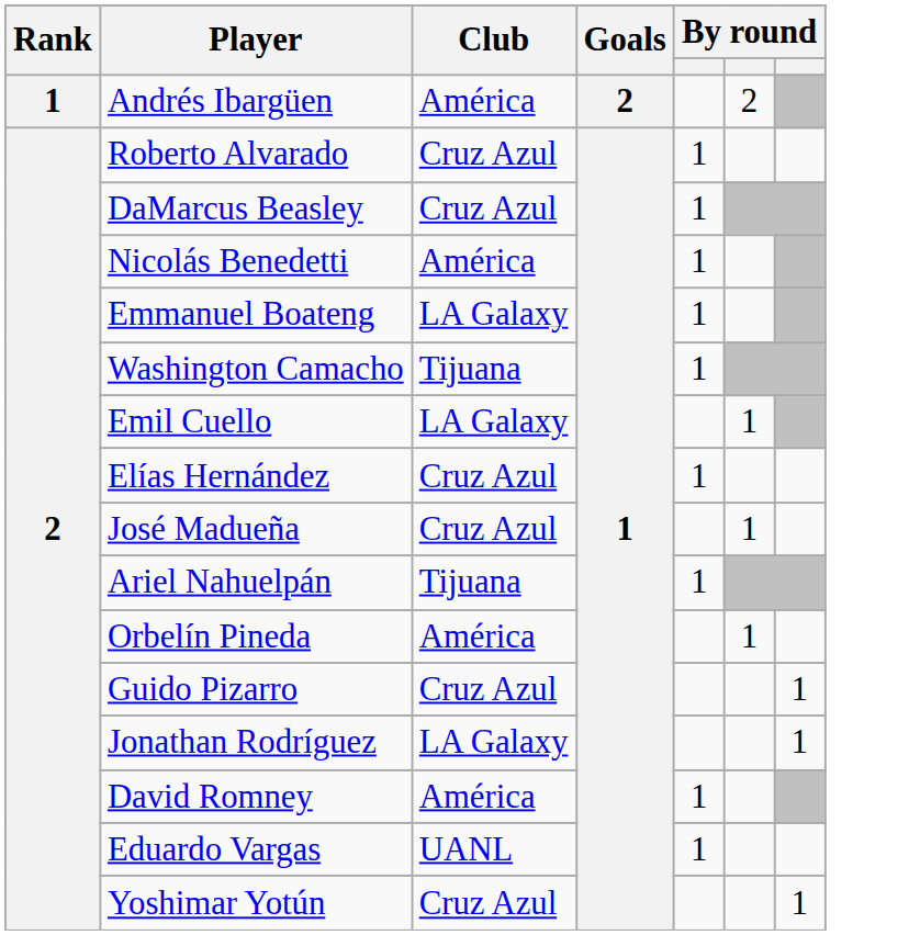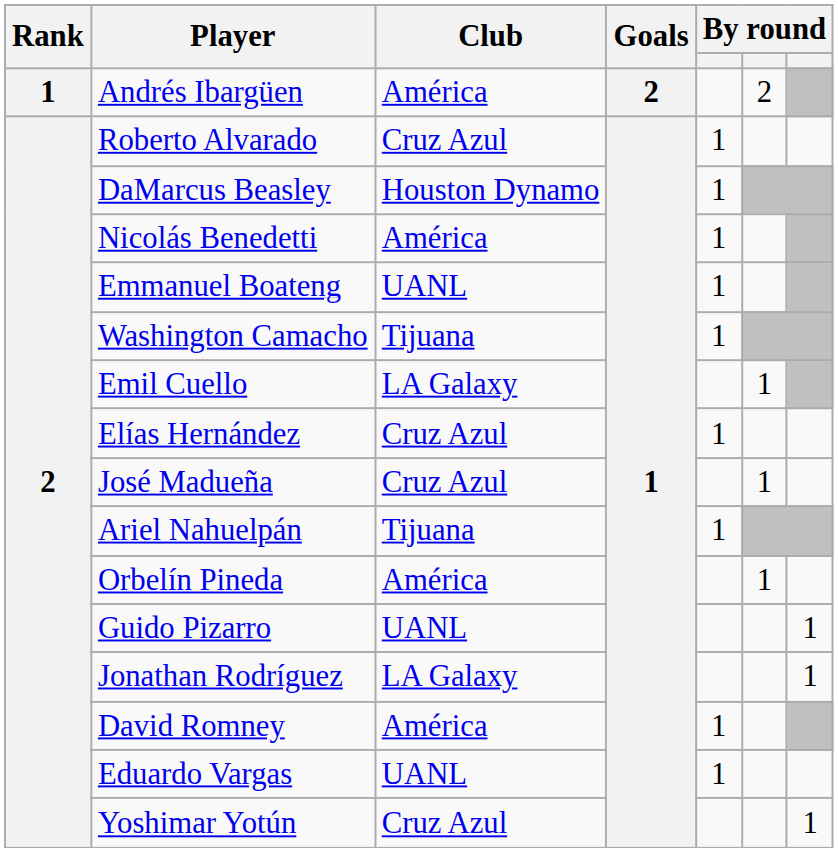 <table class="wikitable" style="text-align:center">
 <tr>
 <th rowspan=2>Rank</th>
 <th rowspan=2>Player</th>
 <th rowspan=2>Club</th>
 <th rowspan=2>Goals</th>
 <th colspan=8>By round</th>
 </tr>
 <tr>
 <th></th>
 <th></th>
 <th></th>
 </tr>
 <tr>
 <th>1</th>
 <td align="left"> <a href='#'>Andrés Ibargüen</a></td>
 <td align="left"> <a href='#'>América</a></td>
 <th>2</th>
 <td></td>
 <td>2</td>
 <td bgcolor="silver"></td>
 </tr>
 <tr>
 <th rowspan="15">2</th>
 <td align="left"> <a href='#'>Roberto Alvarado</a></td>
 <td align="left"> <a href='#'>Cruz Azul</a></td>
 <th rowspan="15">1</th>
 <td>1</td>
 <td></td>
 <td></td>
 </tr>
 <tr>
 <td align="left"> <a href='#'>DaMarcus Beasley</a></td>
-<td align="left"> <a href='#'>Cruz Azul</a></td>
+<td align="left"> <a href='#'>Houston Dynamo</a></td>
 <td>1</td>
 <td bgcolor="silver" colspan=2></td>
 </tr>
 <tr>
 <td align="left"> <a href='#'>Nicolás Benedetti</a></td>
 <td align="left"> <a href='#'>América</a></td>
 <td>1</td>
 <td></td>
 <td bgcolor="silver"></td>
 </tr>
 <tr>
 <td align="left"> <a href='#'>Emmanuel Boateng</a></td>
-<td align="left"> <a href='#'>LA Galaxy</a></td>
+<td align="left"> <a href='#'>UANL</a></td>
 <td>1</td>
 <td></td>
 <td bgcolor="silver"></td>
 </tr>
 <tr>
 <td align="left"> <a href='#'>Washington Camacho</a></td>
 <td align="left"> <a href='#'>Tijuana</a></td>
 <td>1</td>
 <td bgcolor="silver" colspan=2></td>
 </tr>
 <tr>
 <td align="left"> <a href='#'>Emil Cuello</a></td>
 <td align="left"> <a href='#'>LA Galaxy</a></td>
 <td></td>
 <td>1</td>
 <td bgcolor="silver"></td>
 </tr>
 <tr>
 <td align="left"> <a href='#'>Elías Hernández</a></td>
 <td align="left"> <a href='#'>Cruz Azul</a></td>
 <td>1</td>
 <td></td>
 <td></td>
 </tr>
 <tr>
 <td align="left"> <a href='#'>José Madueña</a></td>
 <td align="left"> <a href='#'>Cruz Azul</a></td>
 <td></td>
 <td>1</td>
 <td></td>
 </tr>
 <tr>
 <td align="left"> <a href='#'>Ariel Nahuelpán</a></td>
 <td align="left"> <a href='#'>Tijuana</a></td>
 <td>1</td>
 <td bgcolor="silver" colspan=2></td>
 </tr>
 <tr>
 <td align="left"> <a href='#'>Orbelín Pineda</a></td>
 <td align="left"> <a href='#'>América</a></td>
 <td></td>
 <td>1</td>
 <td></td>
 </tr>
 <tr>
 <td align="left"> <a href='#'>Guido Pizarro</a></td>
-<td align="left"> <a href='#'>Cruz Azul</a></td>
+<td align="left"> <a href='#'>UANL</a></td>
 <td></td>
 <td></td>
 <td>1</td>
 </tr>
 <tr>
 <td align="left"> <a href='#'>Jonathan Rodríguez</a></td>
 <td align="left"> <a href='#'>LA Galaxy</a></td>
 <td></td>
 <td></td>
 <td>1</td>
 </tr>
 <tr>
 <td align="left"> <a href='#'>David Romney</a></td>
 <td align="left"> <a href='#'>América</a></td>
 <td>1</td>
 <td></td>
 <td bgcolor="silver"></td>
 </tr>
 <tr>
 <td align="left"> <a href='#'>Eduardo Vargas</a></td>
 <td align="left"> <a href='#'>UANL</a></td>
 <td>1</td>
 <td></td>
 <td></td>
 </tr>
 <tr>
 <td align="left"> <a href='#'>Yoshimar Yotún</a></td>
 <td align="left"> <a href='#'>Cruz Azul</a></td>
 <td></td>
 <td></td>
 <td>1</td>
 </tr>
 </table>
